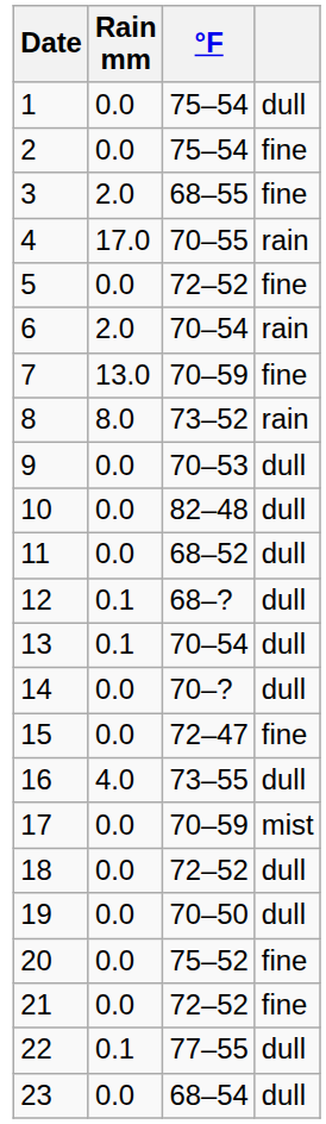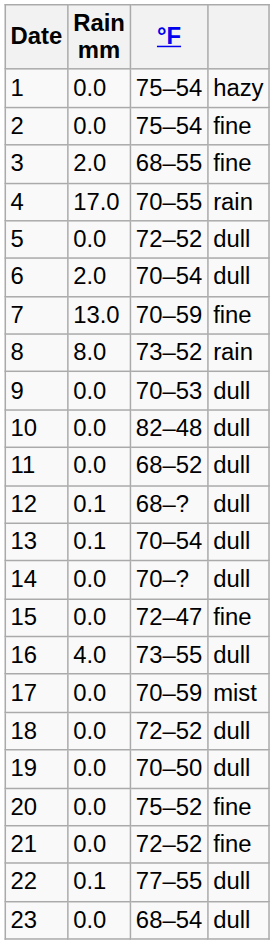 <table class="wikitable" align=right style="margin:0 0 1em 1em">
 <tr>
 <th>Date</th>
 <th>Rain<br>mm</th>
 <th><a href='#'>°F</a></th>
 <th></th>
 </tr>
 <tr>
 <td>1</td>
 <td>0.0</td>
 <td>75–54</td>
-<td>dull</td>
+<td>hazy</td>
 </tr>
 <tr>
 <td>2</td>
 <td>0.0</td>
 <td>75–54</td>
 <td>fine</td>
 </tr>
 <tr>
 <td>3</td>
 <td>2.0</td>
 <td>68–55</td>
 <td>fine</td>
 </tr>
 <tr>
 <td>4</td>
 <td>17.0</td>
 <td>70–55</td>
 <td>rain</td>
 </tr>
 <tr>
 <td>5</td>
 <td>0.0</td>
 <td>72–52</td>
-<td>fine</td>
+<td>dull</td>
 </tr>
 <tr>
 <td>6</td>
 <td>2.0</td>
 <td>70–54</td>
-<td>rain</td>
+<td>dull</td>
 </tr>
 <tr>
 <td>7</td>
 <td>13.0</td>
 <td>70–59</td>
 <td>fine</td>
 </tr>
 <tr>
 <td>8</td>
 <td>8.0</td>
 <td>73–52</td>
 <td>rain</td>
 </tr>
 <tr>
 <td>9</td>
 <td>0.0</td>
 <td>70–53</td>
 <td>dull</td>
 </tr>
 <tr>
 <td>10</td>
 <td>0.0</td>
 <td>82–48</td>
 <td>dull</td>
 </tr>
 <tr>
 <td>11</td>
 <td>0.0</td>
 <td>68–52</td>
 <td>dull</td>
 </tr>
 <tr>
 <td>12</td>
 <td>0.1</td>
 <td>68–?</td>
 <td>dull</td>
 </tr>
 <tr>
 <td>13</td>
 <td>0.1</td>
 <td>70–54</td>
 <td>dull</td>
 </tr>
 <tr>
 <td>14</td>
 <td>0.0</td>
 <td>70–?</td>
 <td>dull</td>
 </tr>
 <tr>
 <td>15</td>
 <td>0.0</td>
 <td>72–47</td>
 <td>fine</td>
 </tr>
 <tr>
 <td>16</td>
 <td>4.0</td>
 <td>73–55</td>
 <td>dull</td>
 </tr>
 <tr>
 <td>17</td>
 <td>0.0</td>
 <td>70–59</td>
 <td>mist</td>
 </tr>
 <tr>
 <td>18</td>
 <td>0.0</td>
 <td>72–52</td>
 <td>dull</td>
 </tr>
 <tr>
 <td>19</td>
 <td>0.0</td>
 <td>70–50</td>
 <td>dull</td>
 </tr>
 <tr>
 <td>20</td>
 <td>0.0</td>
 <td>75–52</td>
 <td>fine</td>
 </tr>
 <tr>
 <td>21</td>
 <td>0.0</td>
 <td>72–52</td>
 <td>fine</td>
 </tr>
 <tr>
 <td>22</td>
 <td>0.1</td>
 <td>77–55</td>
 <td>dull</td>
 </tr>
 <tr>
 <td>23</td>
 <td>0.0</td>
 <td>68–54</td>
 <td>dull</td>
 </tr>
 </table>
